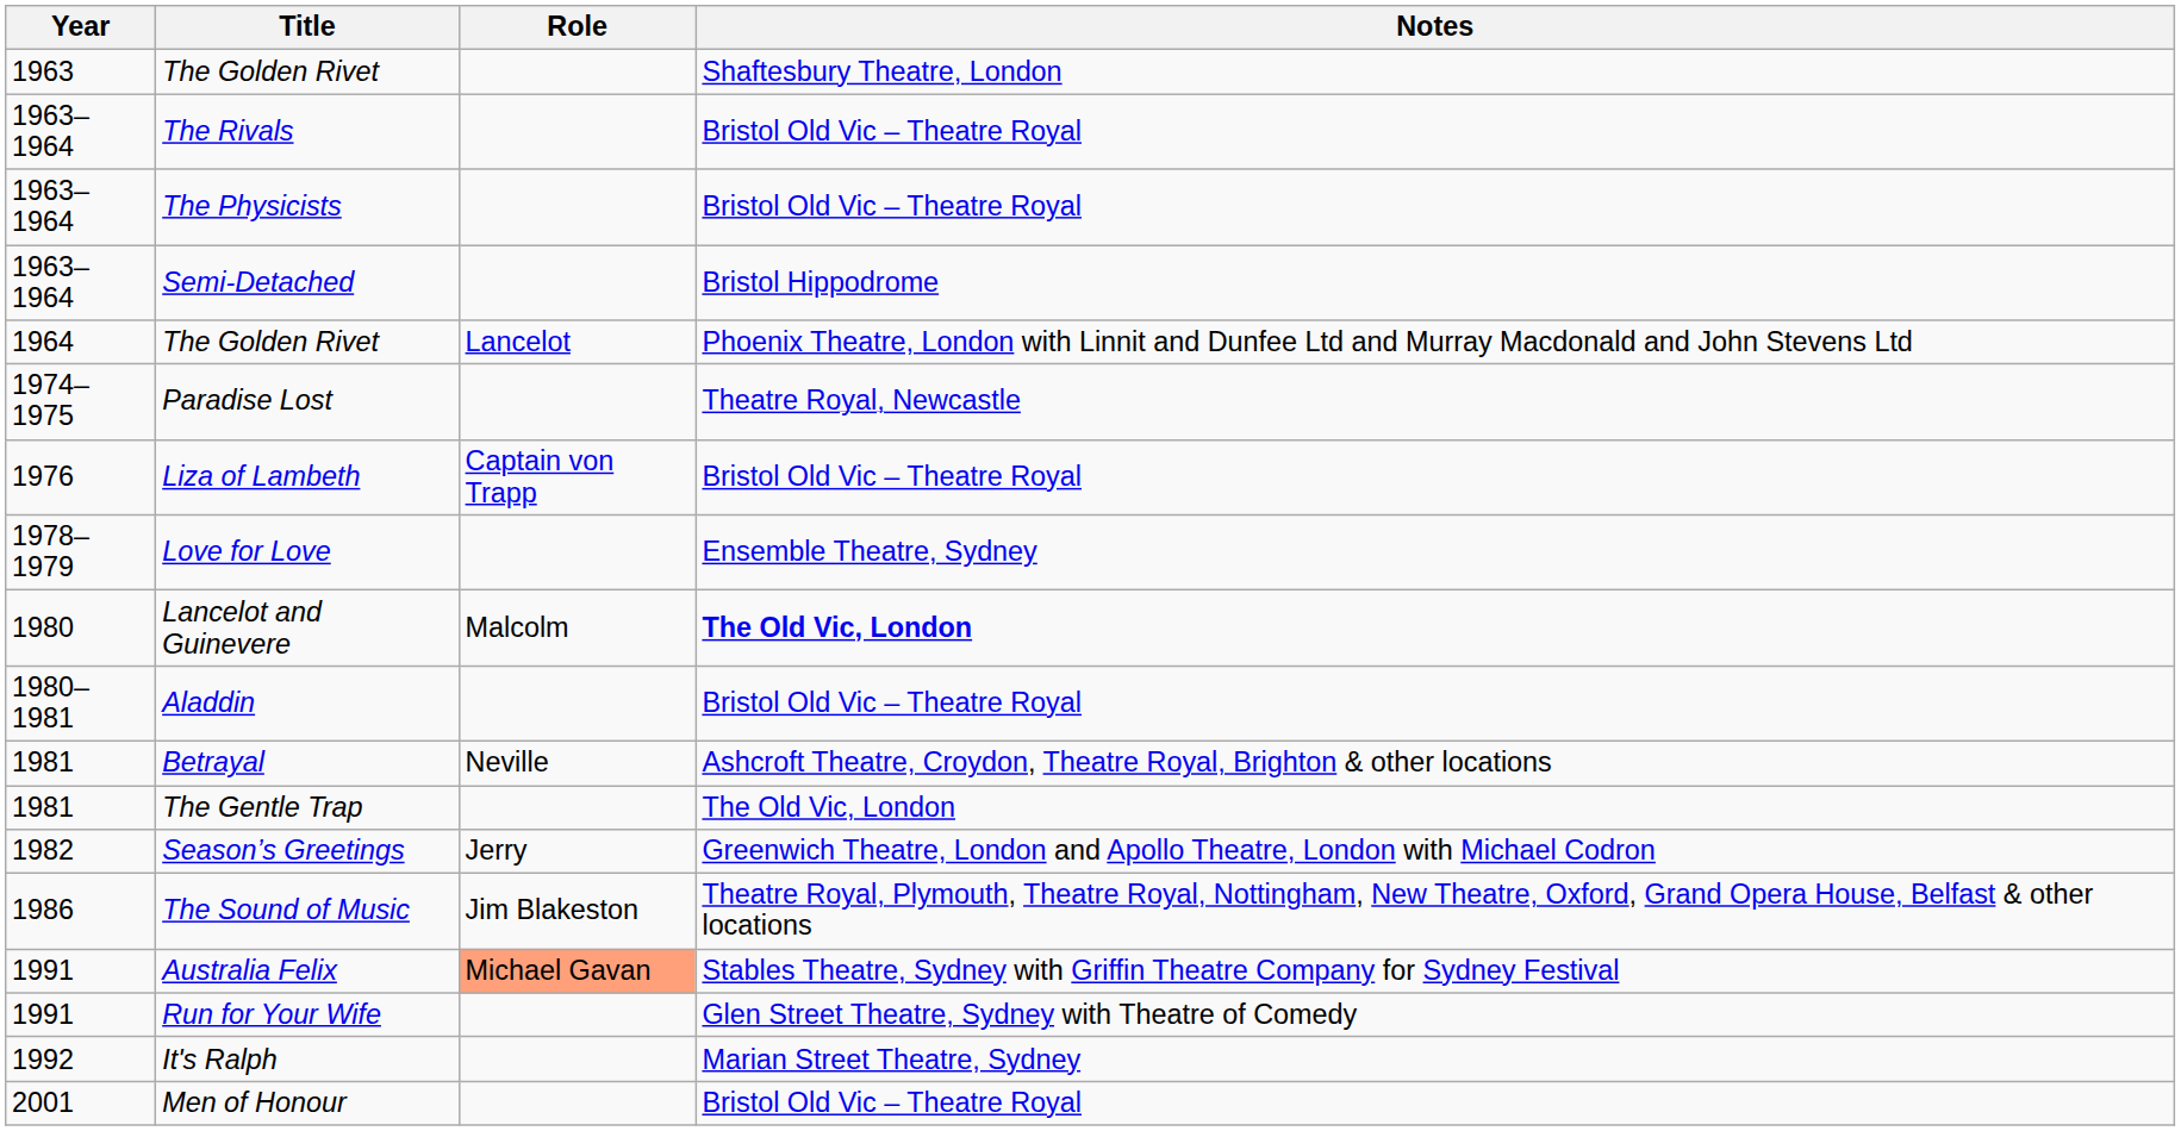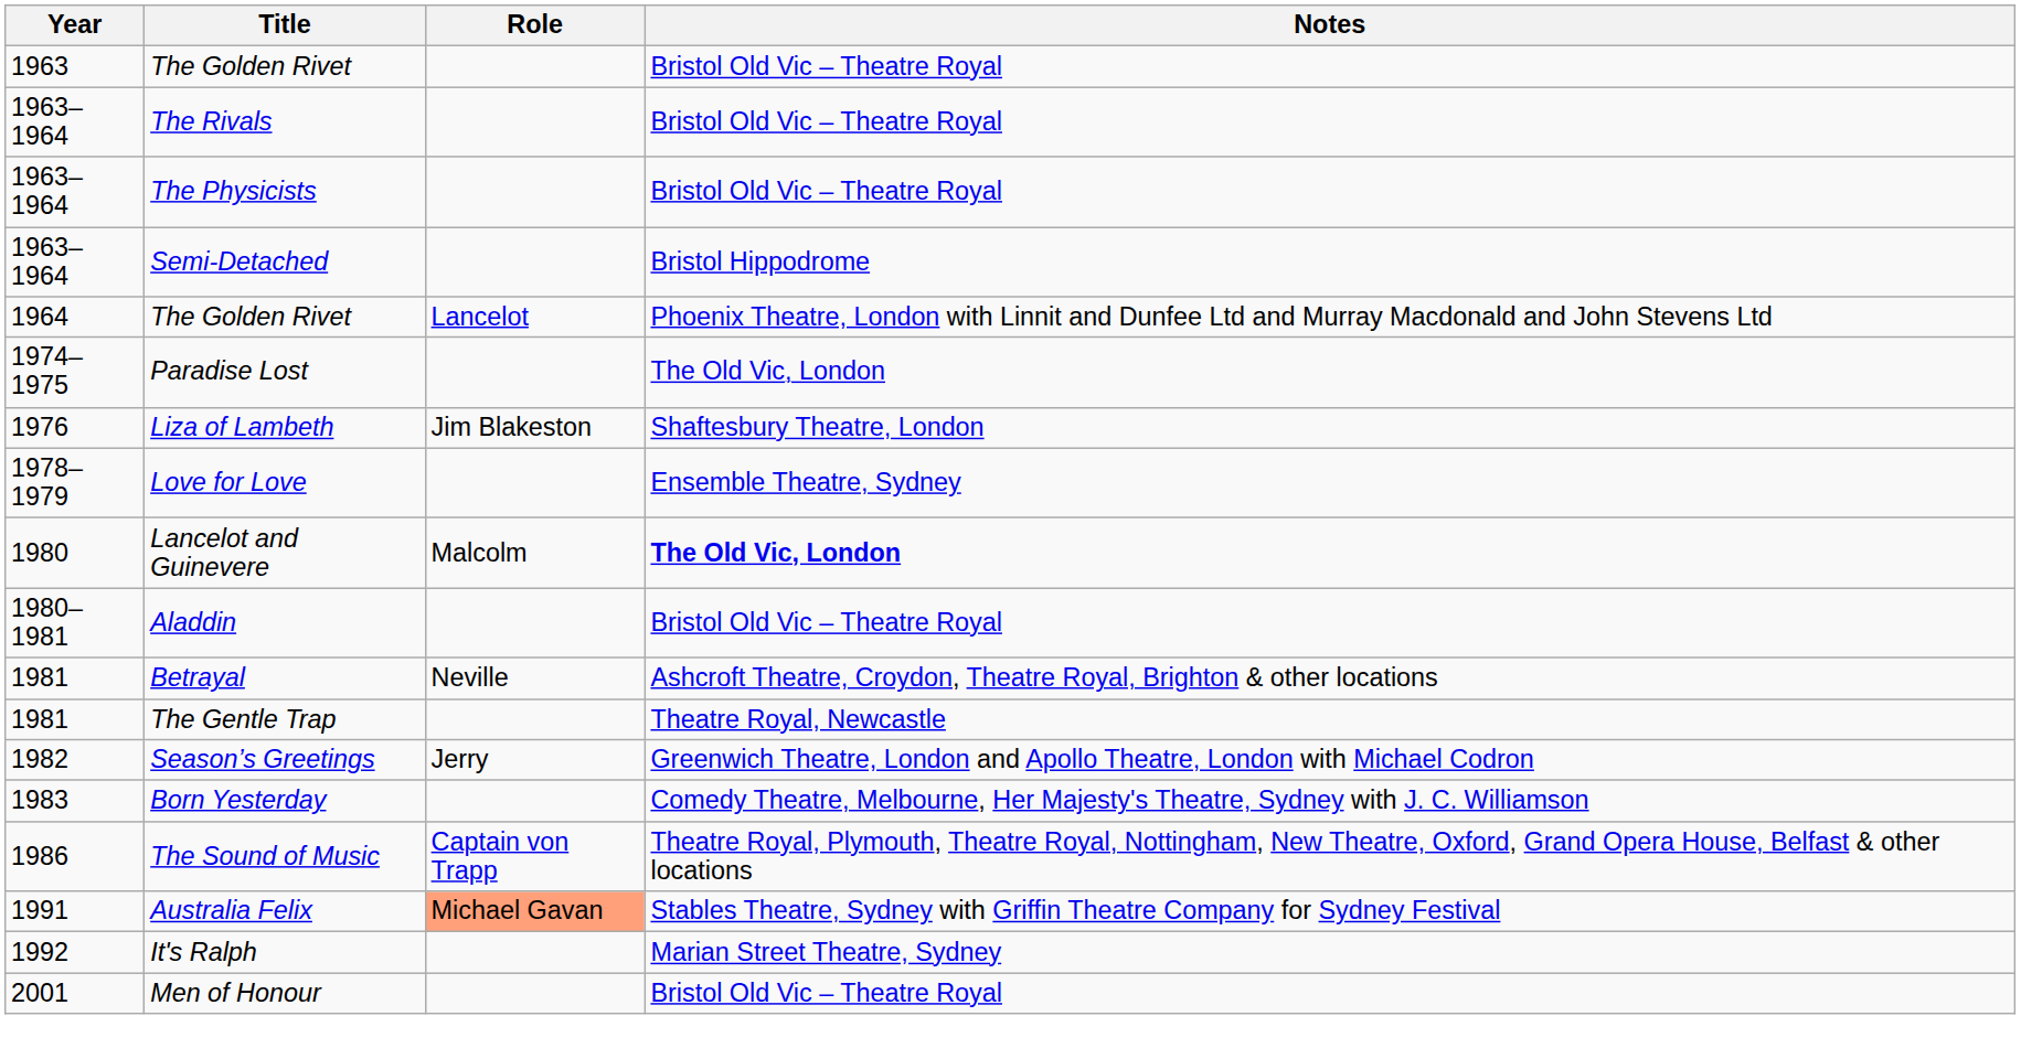 <table class="wikitable sortable">
 <tr>
 <th>Year</th>
 <th>Title</th>
 <th>Role</th>
 <th>Notes</th>
 </tr>
 <tr>
 <td>1963</td>
 <td><em>The Golden Rivet</em></td>
 <td></td>
-<td><a href='#'>Shaftesbury Theatre, London</a></td>
+<td><a href='#'>Bristol Old Vic – Theatre Royal</a></td>
 </tr>
 <tr>
 <td>1963–1964</td>
 <td><em><a href='#'>The Rivals</a></em></td>
 <td></td>
 <td><a href='#'>Bristol Old Vic – Theatre Royal</a></td>
 </tr>
 <tr>
 <td>1963–1964</td>
 <td><em><a href='#'>The Physicists</a></em></td>
 <td></td>
 <td><a href='#'>Bristol Old Vic – Theatre Royal</a></td>
 </tr>
 <tr>
 <td>1963–1964</td>
 <td><em><a href='#'>Semi-Detached</a></em></td>
 <td></td>
 <td><a href='#'>Bristol Hippodrome</a></td>
 </tr>
 <tr>
 <td>1964</td>
 <td><em>The Golden Rivet</em></td>
 <td><a href='#'>Lancelot</a></td>
 <td><a href='#'>Phoenix Theatre, London</a> with Linnit and Dunfee Ltd and Murray Macdonald and John Stevens Ltd</td>
 </tr>
 <tr>
 <td>1974–1975</td>
 <td><em>Paradise Lost</em></td>
 <td></td>
-<td><a href='#'>Theatre Royal, Newcastle</a></td>
+<td><a href='#'>The Old Vic, London</a></td>
 </tr>
 <tr>
 <td>1976</td>
 <td><em><a href='#'>Liza of Lambeth</a></em></td>
-<td><a href='#'>Captain von Trapp</a></td>
-<td><a href='#'>Bristol Old Vic – Theatre Royal</a></td>
+<td>Jim Blakeston</td>
+<td><a href='#'>Shaftesbury Theatre, London</a></td>
 </tr>
 <tr>
 <td>1978–1979</td>
 <td><em><a href='#'>Love for Love</a></em></td>
 <td></td>
 <td><a href='#'>Ensemble Theatre, Sydney</a></td>
 </tr>
 <tr>
 <td>1980</td>
 <td><em>Lancelot and Guinevere</em></td>
 <td>Malcolm</td>
 <td><strong><a href='#'>The Old Vic, London</a></strong></td>
 </tr>
 <tr>
 <td>1980–1981</td>
 <td><em><a href='#'>Aladdin</a></em></td>
 <td></td>
 <td><a href='#'>Bristol Old Vic – Theatre Royal</a></td>
 </tr>
 <tr>
 <td>1981</td>
 <td><em><a href='#'>Betrayal</a></em></td>
 <td>Neville</td>
 <td><a href='#'>Ashcroft Theatre, Croydon</a>, <a href='#'>Theatre Royal, Brighton</a> & other locations</td>
 </tr>
 <tr>
 <td>1981</td>
 <td><em>The Gentle Trap</em></td>
 <td></td>
-<td><a href='#'>The Old Vic, London</a></td>
+<td><a href='#'>Theatre Royal, Newcastle</a></td>
 </tr>
 <tr>
 <td>1982</td>
 <td><em><a href='#'>Season’s Greetings</a></em></td>
 <td>Jerry</td>
 <td><a href='#'>Greenwich Theatre, London</a> and <a href='#'>Apollo Theatre, London</a> with <a href='#'>Michael Codron</a></td>
 </tr>
 <tr>
+<td>1983</td>
+<td><em><a href='#'>Born Yesterday</a></em></td>
+<td></td>
+<td><a href='#'>Comedy Theatre, Melbourne</a>, <a href='#'>Her Majesty's Theatre, Sydney</a> with <a href='#'>J. C. Williamson</a></td>
+</tr>
+<tr>
 <td>1986</td>
 <td><em><a href='#'>The Sound of Music</a></em></td>
-<td>Jim Blakeston</td>
+<td><a href='#'>Captain von Trapp</a></td>
 <td><a href='#'>Theatre Royal, Plymouth</a>, <a href='#'>Theatre Royal, Nottingham</a>, <a href='#'>New Theatre, Oxford</a>, <a href='#'>Grand Opera House, Belfast</a> & other locations</td>
 </tr>
 <tr>
 <td>1991</td>
 <td><em><a href='#'>Australia Felix</a></em></td>
 <td style="background: lightsalmon;">Michael Gavan</td>
 <td><a href='#'>Stables Theatre, Sydney</a> with <a href='#'>Griffin Theatre Company</a> for <a href='#'>Sydney Festival</a></td>
-</tr>
-<tr>
-<td>1991</td>
-<td><em><a href='#'>Run for Your Wife</a></em></td>
-<td></td>
-<td><a href='#'>Glen Street Theatre, Sydney</a> with Theatre of Comedy</td>
 </tr>
 <tr>
 <td>1992</td>
 <td><em>It's Ralph</em></td>
 <td></td>
 <td><a href='#'>Marian Street Theatre, Sydney</a></td>
 </tr>
 <tr>
 <td>2001</td>
 <td><em>Men of Honour</em></td>
 <td></td>
 <td><a href='#'>Bristol Old Vic – Theatre Royal</a></td>
 </tr>
 </table>
